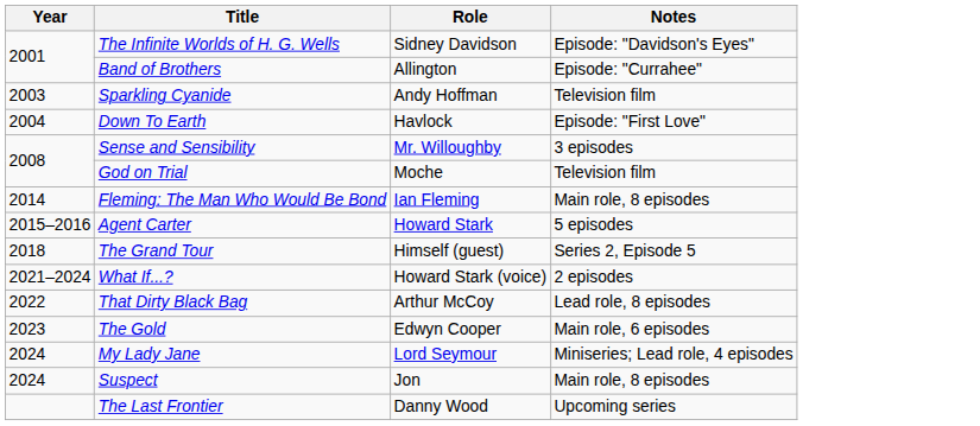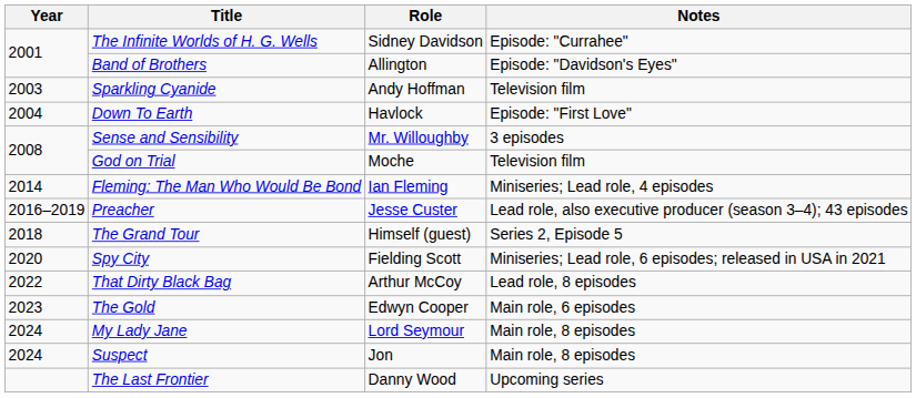 <table class="wikitable sortable">
 <tr>
 <th scope="col">Year</th>
 <th scope="col">Title</th>
 <th scope="col">Role</th>
 <th scope="col" class="unsortable">Notes</th>
 </tr>
 <tr>
 <td rowspan="2">2001</td>
 <td><em><a href='#'>The Infinite Worlds of H. G. Wells</a></em></td>
 <td>Sidney Davidson</td>
-<td>Episode: "Davidson's Eyes"</td>
+<td>Episode: "Currahee"</td>
 </tr>
 <tr>
 <td><em><a href='#'>Band of Brothers</a></em></td>
 <td>Allington</td>
-<td>Episode: "Currahee"</td>
+<td>Episode: "Davidson's Eyes"</td>
 </tr>
 <tr>
 <td>2003</td>
 <td><em><a href='#'>Sparkling Cyanide</a></em></td>
 <td>Andy Hoffman</td>
 <td>Television film</td>
 </tr>
 <tr>
 <td>2004</td>
 <td><em><a href='#'>Down To Earth</a></em></td>
 <td>Havlock</td>
 <td>Episode: "First Love"</td>
 </tr>
 <tr>
 <td rowspan="2">2008</td>
 <td><em><a href='#'>Sense and Sensibility</a></em></td>
 <td><a href='#'>Mr. Willoughby</a></td>
 <td>3 episodes</td>
 </tr>
 <tr>
 <td><em><a href='#'>God on Trial</a></em></td>
 <td>Moche</td>
 <td>Television film</td>
 </tr>
 <tr>
 <td>2014</td>
 <td><em><a href='#'>Fleming: The Man Who Would Be Bond</a></em></td>
 <td><a href='#'>Ian Fleming</a></td>
-<td>Main role, 8 episodes</td>
+<td>Miniseries; Lead role, 4 episodes</td>
 </tr>
 <tr>
-<td>2015–2016</td>
-<td><em><a href='#'>Agent Carter</a></em></td>
-<td><a href='#'>Howard Stark</a></td>
-<td>5 episodes</td>
+<td>2016–2019</td>
+<td><em><a href='#'>Preacher</a></em></td>
+<td><a href='#'>Jesse Custer</a></td>
+<td>Lead role, also executive producer (season 3–4); 43 episodes</td>
 </tr>
 <tr>
 <td>2018</td>
 <td><em><a href='#'>The Grand Tour</a></em></td>
 <td>Himself (guest)</td>
 <td>Series 2, Episode 5</td>
 </tr>
 <tr>
-<td>2021–2024</td>
-<td><em><a href='#'>What If...?</a></em></td>
-<td>Howard Stark (voice)</td>
-<td>2 episodes</td>
+<td>2020</td>
+<td><em><a href='#'>Spy City</a></em></td>
+<td>Fielding Scott</td>
+<td>Miniseries; Lead role, 6 episodes; released in USA in 2021</td>
 </tr>
 <tr>
 <td>2022</td>
 <td><em><a href='#'>That Dirty Black Bag</a></em></td>
 <td>Arthur McCoy</td>
 <td>Lead role, 8 episodes</td>
 </tr>
 <tr>
 <td>2023</td>
 <td><em><a href='#'>The Gold</a></em></td>
 <td>Edwyn Cooper</td>
 <td>Main role, 6 episodes</td>
 </tr>
 <tr>
 <td>2024</td>
 <td><em><a href='#'>My Lady Jane</a></em></td>
 <td><a href='#'>Lord Seymour</a></td>
-<td>Miniseries; Lead role, 4 episodes</td>
+<td>Main role, 8 episodes</td>
 </tr>
 <tr>
 <td>2024</td>
 <td><em><a href='#'>Suspect</a></em></td>
 <td>Jon</td>
 <td>Main role, 8 episodes</td>
 </tr>
 <tr>
 <td></td>
 <td><em><a href='#'>The Last Frontier</a></em></td>
 <td>Danny Wood</td>
 <td>Upcoming series</td>
 </tr>
 </table>
